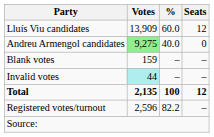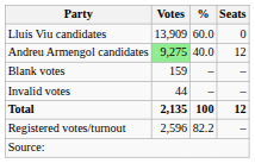 <table class="wikitable">
 <tr>
 <th>Party</th>
 <th>Votes</th>
 <th>%</th>
 <th>Seats</th>
 </tr>
 <tr>
 <td>Lluís Viu candidates</td>
 <td style="text-align: right;">13,909</td>
 <td style="text-align: right;">60.0</td>
-<td style="text-align: right;">12</td>
+<td style="text-align: right;">0</td>
 </tr>
 <tr>
 <td>Andreu Armengol candidates</td>
 <td style="background: lightgreen; text-align: right;">9,275</td>
 <td style="text-align: right;">40.0</td>
-<td style="text-align: right;">0</td>
+<td style="text-align: right;">12</td>
 </tr>
 <tr>
 <td>Blank votes</td>
 <td style="text-align: right;">159</td>
 <td style="text-align: right;">–</td>
 <td style="text-align: right;">–</td>
 </tr>
 <tr>
 <td>Invalid votes</td>
-<td style="background: paleturquoise; text-align: right;">44</td>
+<td style="text-align: right;">44</td>
 <td style="text-align: right;">–</td>
 <td style="text-align: right;">–</td>
 </tr>
 <tr>
 <td style="font-weight: bold;">Total</td>
 <td style="text-align: right; font-weight: bold;">2,135</td>
 <td style="text-align: right; font-weight: bold;">100</td>
 <td style="text-align: right; font-weight: bold;">12</td>
 </tr>
 <tr>
 <td>Registered votes/turnout</td>
 <td style="text-align: right;">2,596</td>
 <td style="text-align: right;">82.2</td>
 <td style="text-align: right;">–</td>
 </tr>
 <tr>
 <td colspan="4">Source: </td>
 </tr>
 </table>
